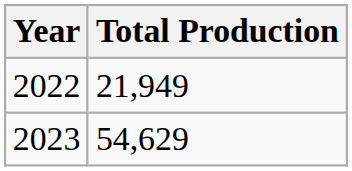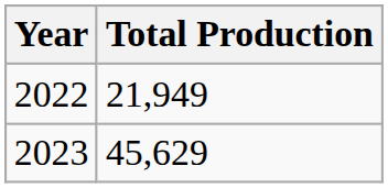 <table class="wikitable">
 <tr>
 <th>Year</th>
 <th>Total Production</th>
 </tr>
 <tr>
 <td>2022</td>
 <td>21,949</td>
 </tr>
 <tr>
 <td>2023</td>
-<td>54,629</td>
+<td>45,629</td>
 </tr>
 </table>
